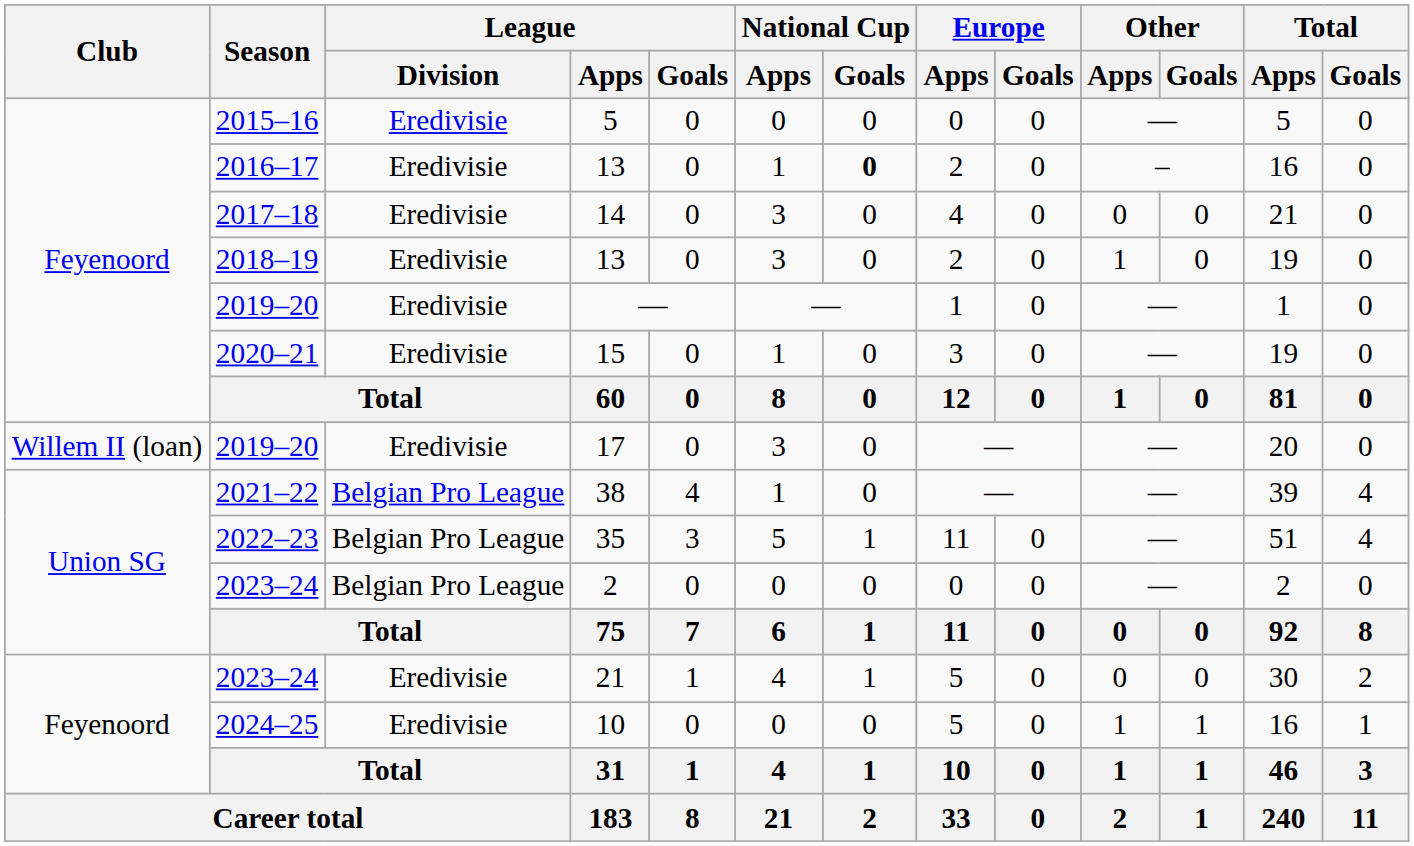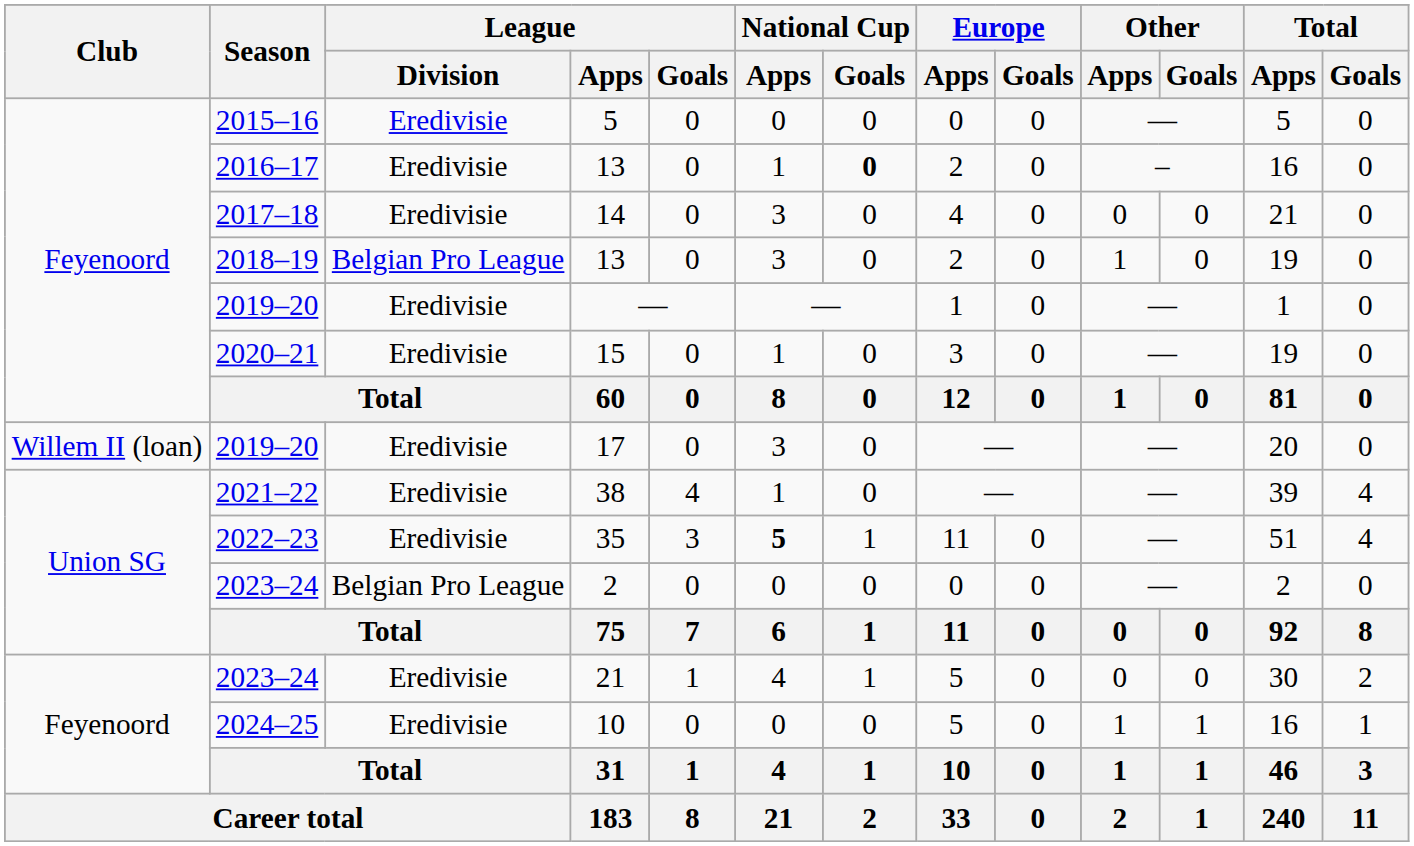 <table class="wikitable" style="text-align:center">
 <tr>
 <th rowspan="2">Club</th>
 <th rowspan="2">Season</th>
 <th colspan="3">League</th>
 <th colspan="2">National Cup</th>
 <th colspan="2"><a href='#'>Europe</a></th>
 <th colspan="2">Other</th>
 <th colspan="2">Total</th>
 </tr>
 <tr>
 <th>Division</th>
 <th>Apps</th>
 <th>Goals</th>
 <th>Apps</th>
 <th>Goals</th>
 <th>Apps</th>
 <th>Goals</th>
 <th>Apps</th>
 <th>Goals</th>
 <th>Apps</th>
 <th>Goals</th>
 </tr>
 <tr>
 <td rowspan="7"><a href='#'>Feyenoord</a></td>
 <td><a href='#'>2015–16</a></td>
 <td><a href='#'>Eredivisie</a></td>
 <td>5</td>
 <td>0</td>
 <td>0</td>
 <td>0</td>
 <td>0</td>
 <td>0</td>
 <td colspan=2>—</td>
 <td>5</td>
 <td>0</td>
 </tr>
 <tr>
 <td><a href='#'>2016–17</a></td>
 <td>Eredivisie</td>
 <td>13</td>
 <td>0</td>
 <td>1</td>
 <td><strong>0</strong></td>
 <td>2</td>
 <td>0</td>
 <td colspan=2>–</td>
 <td>16</td>
 <td>0</td>
 </tr>
 <tr>
 <td><a href='#'>2017–18</a></td>
 <td>Eredivisie</td>
 <td>14</td>
 <td>0</td>
 <td>3</td>
 <td>0</td>
 <td>4</td>
 <td>0</td>
 <td>0</td>
 <td>0</td>
 <td>21</td>
 <td>0</td>
 </tr>
 <tr>
 <td><a href='#'>2018–19</a></td>
-<td>Eredivisie</td>
+<td><a href='#'>Belgian Pro League</a></td>
 <td>13</td>
 <td>0</td>
 <td>3</td>
 <td>0</td>
 <td>2</td>
 <td>0</td>
 <td>1</td>
 <td>0</td>
 <td>19</td>
 <td>0</td>
 </tr>
 <tr>
 <td><a href='#'>2019–20</a></td>
 <td>Eredivisie</td>
 <td colspan=2>—</td>
 <td colspan=2>—</td>
 <td>1</td>
 <td>0</td>
 <td colspan=2>—</td>
 <td>1</td>
 <td>0</td>
 </tr>
 <tr>
 <td><a href='#'>2020–21</a></td>
 <td>Eredivisie</td>
 <td>15</td>
 <td>0</td>
 <td>1</td>
 <td>0</td>
 <td>3</td>
 <td>0</td>
 <td colspan=2>—</td>
 <td>19</td>
 <td>0</td>
 </tr>
 <tr>
 <th colspan=2>Total</th>
 <th>60</th>
 <th>0</th>
 <th>8</th>
 <th>0</th>
 <th>12</th>
 <th>0</th>
 <th>1</th>
 <th>0</th>
 <th>81</th>
 <th>0</th>
 </tr>
 <tr>
 <td><a href='#'>Willem II</a> (loan)</td>
 <td><a href='#'>2019–20</a></td>
 <td>Eredivisie</td>
 <td>17</td>
 <td>0</td>
 <td>3</td>
 <td>0</td>
 <td colspan="2">—</td>
 <td colspan="2">—</td>
 <td>20</td>
 <td>0</td>
 </tr>
 <tr>
 <td rowspan="4"><a href='#'>Union SG</a></td>
 <td><a href='#'>2021–22</a></td>
-<td><a href='#'>Belgian Pro League</a></td>
+<td>Eredivisie</td>
 <td>38</td>
 <td>4</td>
 <td>1</td>
 <td>0</td>
 <td colspan="2">—</td>
 <td colspan="2">—</td>
 <td>39</td>
 <td>4</td>
 </tr>
 <tr>
 <td><a href='#'>2022–23</a></td>
-<td>Belgian Pro League</td>
+<td>Eredivisie</td>
 <td>35</td>
 <td>3</td>
-<td>5</td>
+<td><strong>5</strong></td>
 <td>1</td>
 <td>11</td>
 <td>0</td>
 <td colspan="2">—</td>
 <td>51</td>
 <td>4</td>
 </tr>
 <tr>
 <td><a href='#'>2023–24</a></td>
 <td>Belgian Pro League</td>
 <td>2</td>
 <td>0</td>
 <td>0</td>
 <td>0</td>
 <td>0</td>
 <td>0</td>
 <td colspan="2">—</td>
 <td>2</td>
 <td>0</td>
 </tr>
 <tr>
 <th colspan=2>Total</th>
 <th>75</th>
 <th>7</th>
 <th>6</th>
 <th>1</th>
 <th>11</th>
 <th>0</th>
 <th>0</th>
 <th>0</th>
 <th>92</th>
 <th>8</th>
 </tr>
 <tr>
 <td rowspan="3">Feyenoord</td>
 <td><a href='#'>2023–24</a></td>
 <td>Eredivisie</td>
 <td>21</td>
 <td>1</td>
 <td>4</td>
 <td>1</td>
 <td>5</td>
 <td>0</td>
 <td>0</td>
 <td>0</td>
 <td>30</td>
 <td>2</td>
 </tr>
 <tr>
 <td><a href='#'>2024–25</a></td>
 <td>Eredivisie</td>
 <td>10</td>
 <td>0</td>
 <td>0</td>
 <td>0</td>
 <td>5</td>
 <td>0</td>
 <td>1</td>
 <td>1</td>
 <td>16</td>
 <td>1</td>
 </tr>
 <tr>
 <th colspan="2">Total</th>
 <th>31</th>
 <th>1</th>
 <th>4</th>
 <th>1</th>
 <th>10</th>
 <th>0</th>
 <th>1</th>
 <th>1</th>
 <th>46</th>
 <th>3</th>
 </tr>
 <tr>
 <th colspan="3">Career total</th>
 <th>183</th>
 <th>8</th>
 <th>21</th>
 <th>2</th>
 <th>33</th>
 <th>0</th>
 <th>2</th>
 <th>1</th>
 <th>240</th>
 <th>11</th>
 </tr>
 </table>
